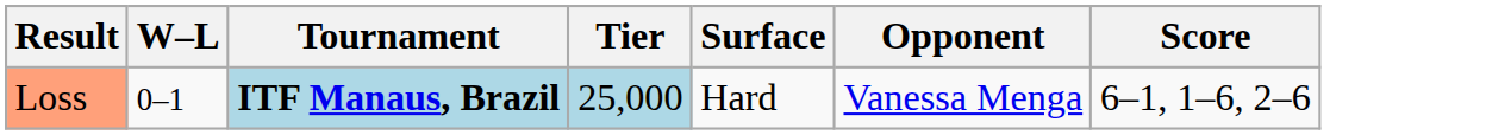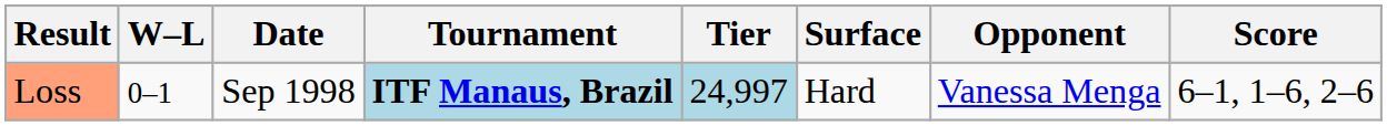 <table class="sortable wikitable" style="font-size:97%;">
 <tr>
 <th>Result</th>
 <th class="unsortable">W–L</th>
+<th>Date</th>
 <th>Tournament</th>
 <th>Tier</th>
 <th>Surface</th>
 <th>Opponent</th>
 <th class=unsortable>Score</th>
 </tr>
 <tr>
 <td style="background:#ffa07a;">Loss</td>
 <td><small>0–1</small></td>
+<td>Sep 1998</td>
 <td style="background:lightblue;"><strong>ITF <a href='#'>Manaus</a>, Brazil</strong></td>
-<td style="background:lightblue;">25,000</td>
+<td style="background:lightblue;">24,997</td>
 <td>Hard</td>
 <td> <a href='#'>Vanessa Menga</a></td>
 <td>6–1, 1–6, 2–6</td>
 </tr>
 </table>
